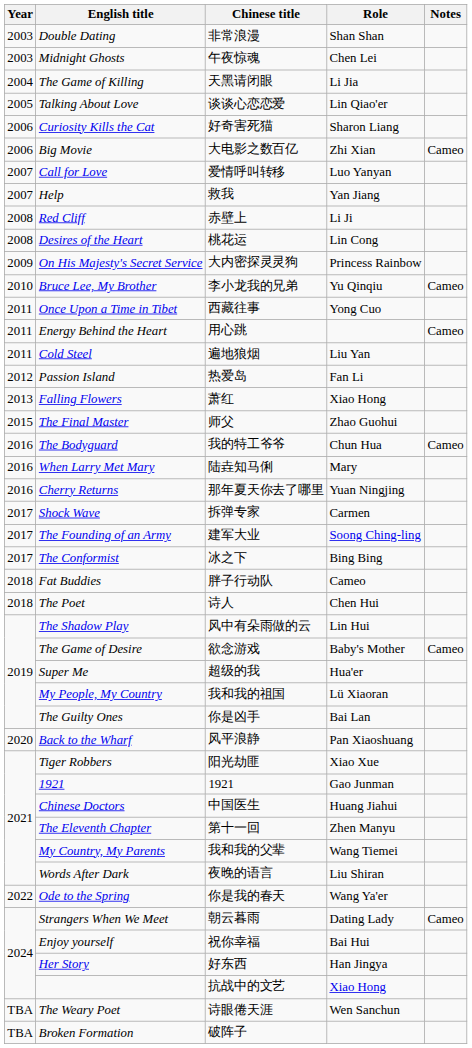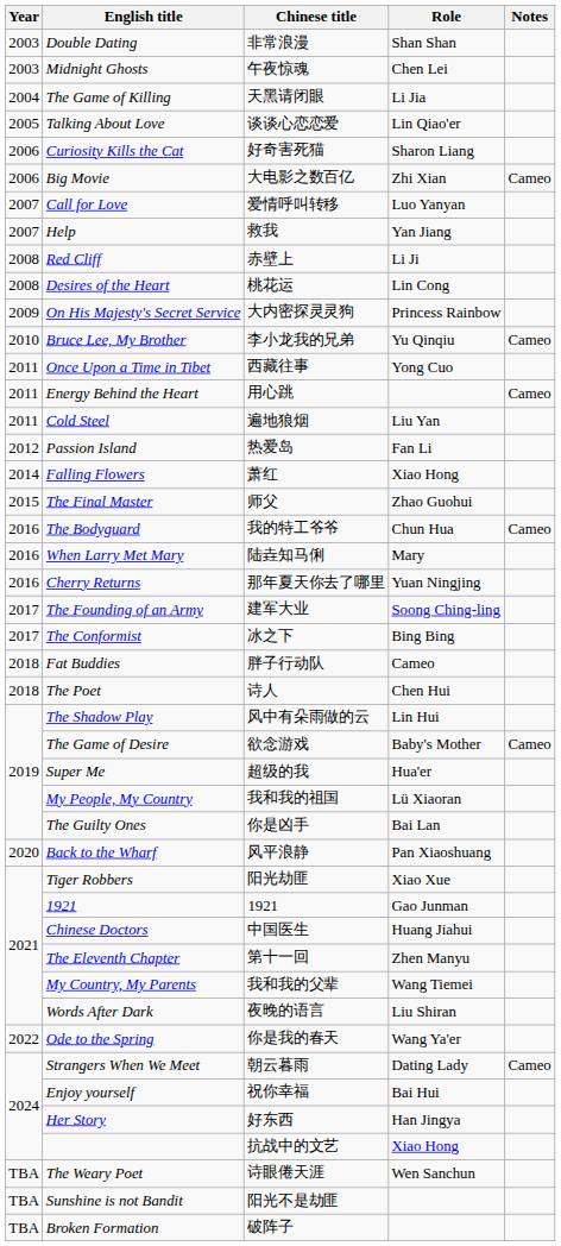 <table class="wikitable sortable">
 <tr>
 <th>Year</th>
 <th>English title</th>
 <th>Chinese title</th>
 <th>Role</th>
 <th class="unsortable">Notes</th>
 </tr>
 <tr>
 <td>2003</td>
 <td><em>Double Dating</em></td>
 <td>非常浪漫</td>
 <td>Shan Shan</td>
 <td></td>
 </tr>
 <tr>
 <td>2003</td>
 <td><em>Midnight Ghosts</em></td>
 <td>午夜惊魂</td>
 <td>Chen Lei</td>
 <td></td>
 </tr>
 <tr>
 <td>2004</td>
 <td><em>The Game of Killing</em></td>
 <td>天黑请闭眼</td>
 <td>Li Jia</td>
 <td></td>
 </tr>
 <tr>
 <td>2005</td>
 <td><em>Talking About Love</em></td>
 <td>谈谈心恋恋爱</td>
 <td>Lin Qiao'er</td>
 <td></td>
 </tr>
 <tr>
 <td>2006</td>
 <td><em><a href='#'>Curiosity Kills the Cat</a></em></td>
 <td>好奇害死猫</td>
 <td>Sharon Liang</td>
 <td></td>
 </tr>
 <tr>
 <td>2006</td>
 <td><em>Big Movie</em></td>
 <td>大电影之数百亿</td>
 <td>Zhi Xian</td>
 <td>Cameo</td>
 </tr>
 <tr>
 <td>2007</td>
 <td><em><a href='#'>Call for Love</a></em></td>
 <td>爱情呼叫转移</td>
 <td>Luo Yanyan</td>
 <td></td>
 </tr>
 <tr>
 <td>2007</td>
 <td><em>Help</em></td>
 <td>救我</td>
 <td>Yan Jiang</td>
 <td></td>
 </tr>
 <tr>
 <td>2008</td>
 <td><em><a href='#'>Red Cliff</a></em></td>
 <td>赤壁上</td>
 <td>Li Ji</td>
 <td></td>
 </tr>
 <tr>
 <td>2008</td>
 <td><em><a href='#'>Desires of the Heart</a></em></td>
 <td>桃花运</td>
 <td>Lin Cong</td>
 <td></td>
 </tr>
 <tr>
 <td>2009</td>
 <td><em><a href='#'>On His Majesty's Secret Service</a></em></td>
 <td>大内密探灵灵狗</td>
 <td>Princess Rainbow</td>
 <td></td>
 </tr>
 <tr>
 <td>2010</td>
 <td><em><a href='#'>Bruce Lee, My Brother</a></em></td>
 <td>李小龙我的兄弟</td>
 <td>Yu Qinqiu</td>
 <td>Cameo</td>
 </tr>
 <tr>
 <td>2011</td>
 <td><em><a href='#'>Once Upon a Time in Tibet</a></em></td>
 <td>西藏往事</td>
 <td>Yong Cuo</td>
 <td></td>
 </tr>
 <tr>
 <td>2011</td>
 <td><em>Energy Behind the Heart</em></td>
 <td>用心跳</td>
 <td></td>
 <td>Cameo</td>
 </tr>
 <tr>
 <td>2011</td>
 <td><em><a href='#'>Cold Steel</a></em></td>
 <td>遍地狼烟</td>
 <td>Liu Yan</td>
 <td></td>
 </tr>
 <tr>
 <td>2012</td>
 <td><em>Passion Island</em></td>
 <td>热爱岛</td>
 <td>Fan Li</td>
 <td></td>
 </tr>
 <tr>
-<td>2013</td>
+<td>2014</td>
 <td><em><a href='#'>Falling Flowers</a></em></td>
 <td>萧红</td>
 <td>Xiao Hong</td>
 <td></td>
 </tr>
 <tr>
 <td>2015</td>
 <td><em><a href='#'>The Final Master</a></em></td>
 <td>师父</td>
 <td>Zhao Guohui</td>
 <td></td>
 </tr>
 <tr>
 <td>2016</td>
 <td><em><a href='#'>The Bodyguard</a></em></td>
 <td>我的特工爷爷</td>
 <td>Chun Hua</td>
 <td>Cameo</td>
 </tr>
 <tr>
 <td>2016</td>
 <td><em><a href='#'>When Larry Met Mary</a></em></td>
 <td>陆垚知马俐</td>
 <td>Mary</td>
 <td></td>
 </tr>
 <tr>
 <td>2016</td>
 <td><em><a href='#'>Cherry Returns</a></em></td>
 <td>那年夏天你去了哪里</td>
 <td>Yuan Ningjing</td>
-<td></td>
-</tr>
-<tr>
-<td>2017</td>
-<td><em><a href='#'>Shock Wave</a></em></td>
-<td>拆弹专家</td>
-<td>Carmen</td>
 <td></td>
 </tr>
 <tr>
 <td>2017</td>
 <td><em><a href='#'>The Founding of an Army</a></em></td>
 <td>建军大业</td>
 <td><a href='#'>Soong Ching-ling</a></td>
 <td></td>
 </tr>
 <tr>
 <td>2017</td>
 <td><em><a href='#'>The Conformist</a></em></td>
 <td>冰之下</td>
 <td>Bing Bing</td>
 <td></td>
 </tr>
 <tr>
 <td>2018</td>
 <td><em>Fat Buddies</em></td>
 <td>胖子行动队</td>
 <td>Cameo</td>
 <td></td>
 </tr>
 <tr>
 <td>2018</td>
 <td><em>The Poet</em></td>
 <td>诗人</td>
 <td>Chen Hui</td>
 <td></td>
 </tr>
 <tr>
 <td rowspan=5>2019</td>
 <td><em><a href='#'>The Shadow Play</a></em></td>
 <td>风中有朵雨做的云</td>
 <td>Lin Hui</td>
 <td></td>
 </tr>
 <tr id="The Game of Desire">
 <td><em>The Game of Desire</em></td>
 <td>欲念游戏</td>
 <td>Baby's Mother</td>
 <td>Cameo</td>
 </tr>
 <tr>
 <td><em>Super Me</em></td>
 <td>超级的我</td>
 <td>Hua'er</td>
 <td></td>
 </tr>
 <tr>
 <td><em><a href='#'>My People, My Country</a></em></td>
 <td>我和我的祖国</td>
 <td>Lü Xiaoran</td>
 <td></td>
 </tr>
 <tr>
 <td><em>The Guilty Ones</em></td>
 <td>你是凶手</td>
 <td>Bai Lan</td>
 <td></td>
 </tr>
 <tr>
 <td>2020</td>
 <td><em><a href='#'>Back to the Wharf</a></em></td>
 <td>风平浪静</td>
 <td>Pan Xiaoshuang</td>
 <td></td>
 </tr>
 <tr>
 <td rowspan=6>2021</td>
 <td><em>Tiger Robbers</em></td>
 <td>阳光劫匪</td>
 <td>Xiao Xue</td>
 <td></td>
 </tr>
 <tr>
 <td><em><a href='#'>1921</a></em></td>
 <td>1921</td>
 <td>Gao Junman</td>
 <td></td>
 </tr>
 <tr>
 <td><em><a href='#'>Chinese Doctors</a></em></td>
 <td>中国医生</td>
 <td>Huang Jiahui</td>
 <td></td>
 </tr>
 <tr>
 <td><em><a href='#'>The Eleventh Chapter</a></em></td>
 <td>第十一回</td>
 <td>Zhen Manyu</td>
 <td></td>
 </tr>
 <tr>
 <td><em><a href='#'>My Country, My Parents</a></em></td>
 <td>我和我的父辈</td>
 <td>Wang Tiemei</td>
 <td></td>
 </tr>
 <tr>
 <td><em>Words After Dark </em></td>
 <td>夜晚的语言</td>
 <td>Liu Shiran</td>
 <td></td>
 </tr>
 <tr>
 <td rowspan=1>2022</td>
 <td><em><a href='#'>Ode to the Spring</a></em></td>
 <td>你是我的春天</td>
 <td>Wang Ya'er</td>
 <td></td>
 </tr>
 <tr>
 <td rowspan="4">2024</td>
 <td><em>Strangers When We Meet</em></td>
 <td>朝云暮雨</td>
 <td>Dating Lady</td>
 <td>Cameo</td>
 </tr>
 <tr>
 <td><em>Enjoy yourself</em></td>
 <td>祝你幸福</td>
 <td>Bai Hui</td>
 <td></td>
 </tr>
 <tr>
 <td><em><a href='#'>Her Story</a></em></td>
 <td>好东西</td>
 <td>Han Jingya</td>
 </tr>
 <tr>
 <td></td>
 <td>抗战中的文艺</td>
 <td><a href='#'>Xiao Hong</a></td>
 <td></td>
 </tr>
 <tr>
 <td>TBA</td>
 <td><em>The Weary Poet</em></td>
 <td>诗眼倦天涯</td>
 <td>Wen Sanchun</td>
 <td></td>
 </tr>
 <tr>
 <td>TBA</td>
+<td><em>Sunshine is not Bandit</em></td>
+<td>阳光不是劫匪</td>
+<td></td>
+<td></td>
+</tr>
+<tr>
+<td>TBA</td>
 <td><em>Broken Formation</em></td>
 <td>破阵子</td>
 <td></td>
 <td></td>
 </tr>
 </table>
